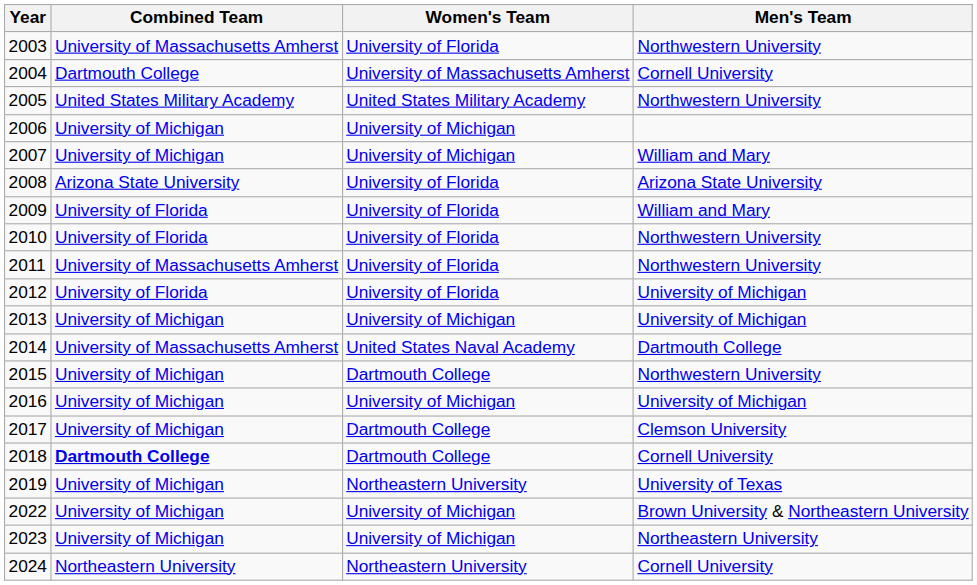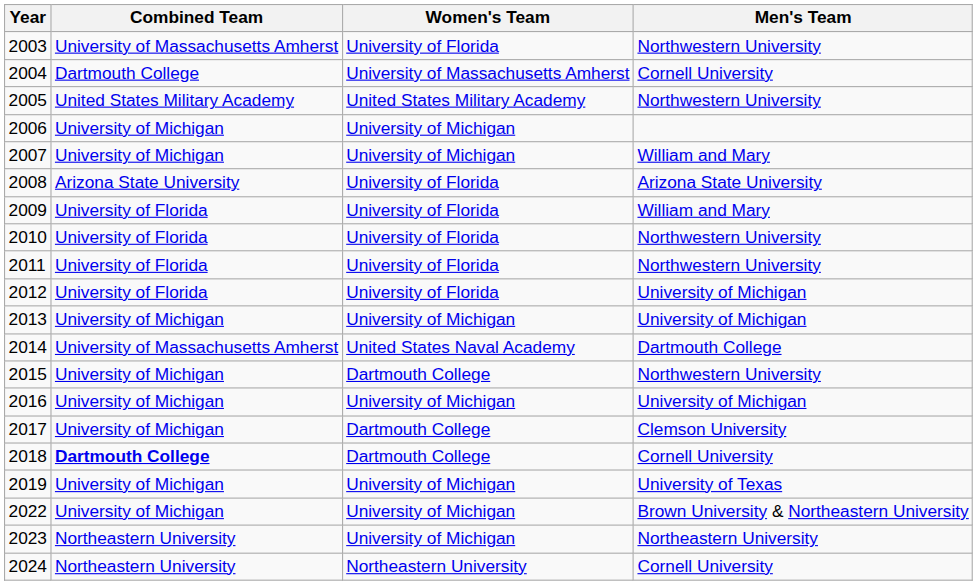 <table class="wikitable">
 <tr>
 <th>Year</th>
 <th>Combined Team</th>
 <th>Women's Team</th>
 <th>Men's Team</th>
 </tr>
 <tr>
 <td>2003</td>
 <td><a href='#'>University of Massachusetts Amherst</a></td>
 <td><a href='#'>University of Florida</a></td>
 <td><a href='#'>Northwestern University</a></td>
 </tr>
 <tr>
 <td>2004</td>
 <td><a href='#'>Dartmouth College</a></td>
 <td><a href='#'>University of Massachusetts Amherst</a></td>
 <td><a href='#'>Cornell University</a></td>
 </tr>
 <tr>
 <td>2005</td>
 <td><a href='#'>United States Military Academy</a></td>
 <td><a href='#'>United States Military Academy</a></td>
 <td><a href='#'>Northwestern University</a></td>
 </tr>
 <tr>
 <td>2006</td>
 <td><a href='#'>University of Michigan</a></td>
 <td><a href='#'>University of Michigan</a></td>
 <td></td>
 </tr>
 <tr>
 <td>2007</td>
 <td><a href='#'>University of Michigan</a></td>
 <td><a href='#'>University of Michigan</a></td>
 <td><a href='#'>William and Mary</a></td>
 </tr>
 <tr>
 <td>2008</td>
 <td><a href='#'>Arizona State University</a></td>
 <td><a href='#'>University of Florida</a></td>
 <td><a href='#'>Arizona State University</a></td>
 </tr>
 <tr>
 <td>2009</td>
 <td><a href='#'>University of Florida</a></td>
 <td><a href='#'>University of Florida</a></td>
 <td><a href='#'>William and Mary</a></td>
 </tr>
 <tr>
 <td>2010</td>
 <td><a href='#'>University of Florida</a></td>
 <td><a href='#'>University of Florida</a></td>
 <td><a href='#'>Northwestern University</a></td>
 </tr>
 <tr>
 <td>2011</td>
-<td><a href='#'>University of Massachusetts Amherst</a></td>
+<td><a href='#'>University of Florida</a></td>
 <td><a href='#'>University of Florida</a></td>
 <td><a href='#'>Northwestern University</a></td>
 </tr>
 <tr>
 <td>2012</td>
 <td><a href='#'>University of Florida</a></td>
 <td><a href='#'>University of Florida</a></td>
 <td><a href='#'>University of Michigan</a></td>
 </tr>
 <tr>
 <td>2013</td>
 <td><a href='#'>University of Michigan</a></td>
 <td><a href='#'>University of Michigan</a></td>
 <td><a href='#'>University of Michigan</a></td>
 </tr>
 <tr>
 <td>2014</td>
 <td><a href='#'>University of Massachusetts Amherst</a></td>
 <td><a href='#'>United States Naval Academy</a></td>
 <td><a href='#'>Dartmouth College</a></td>
 </tr>
 <tr>
 <td>2015</td>
 <td><a href='#'>University of Michigan</a></td>
 <td><a href='#'>Dartmouth College</a></td>
 <td><a href='#'>Northwestern University</a></td>
 </tr>
 <tr>
 <td>2016</td>
 <td><a href='#'>University of Michigan</a></td>
 <td><a href='#'>University of Michigan</a></td>
 <td><a href='#'>University of Michigan</a></td>
 </tr>
 <tr>
 <td>2017</td>
 <td><a href='#'>University of Michigan</a></td>
 <td><a href='#'>Dartmouth College</a></td>
 <td><a href='#'>Clemson University</a></td>
 </tr>
 <tr>
 <td>2018</td>
 <td><strong><a href='#'>Dartmouth College</a></strong></td>
 <td><a href='#'>Dartmouth College</a></td>
 <td><a href='#'>Cornell University</a></td>
 </tr>
 <tr>
 <td>2019</td>
 <td><a href='#'>University of Michigan</a></td>
-<td><a href='#'>Northeastern University</a></td>
+<td><a href='#'>University of Michigan</a></td>
 <td><a href='#'>University of Texas</a></td>
 </tr>
 <tr>
 <td>2022</td>
 <td><a href='#'>University of Michigan</a></td>
 <td><a href='#'>University of Michigan</a></td>
 <td><a href='#'>Brown University</a> & <a href='#'>Northeastern University</a></td>
 </tr>
 <tr>
 <td>2023</td>
-<td><a href='#'>University of Michigan</a></td>
+<td><a href='#'>Northeastern University</a></td>
 <td><a href='#'>University of Michigan</a></td>
 <td><a href='#'>Northeastern University</a></td>
 </tr>
 <tr>
 <td>2024</td>
 <td><a href='#'>Northeastern University</a></td>
 <td><a href='#'>Northeastern University</a></td>
 <td><a href='#'>Cornell University</a></td>
 </tr>
 </table>
